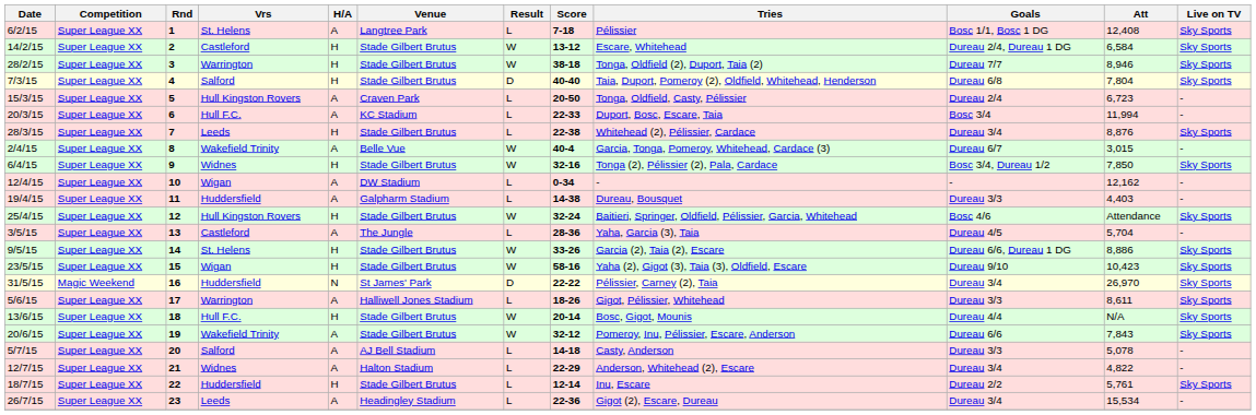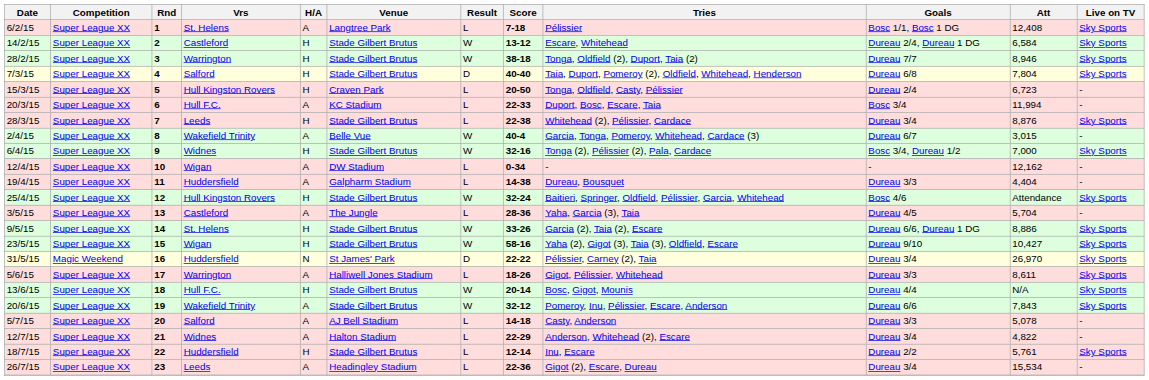 <table class="wikitable" style="font-size:85%;" width="100%">
 <tr>
 <th>Date</th>
 <th>Competition</th>
 <th>Rnd</th>
 <th>Vrs</th>
 <th>H/A</th>
 <th>Venue</th>
 <th>Result</th>
 <th>Score</th>
 <th>Tries</th>
 <th>Goals</th>
 <th>Att</th>
 <th>Live on TV</th>
 </tr>
 <tr style="background:#ffdddd;" width=20 | >
 <td>6/2/15</td>
 <td><a href='#'>Super League XX</a></td>
 <td><strong>1</strong></td>
 <td><a href='#'>St. Helens</a></td>
 <td>A</td>
 <td><a href='#'>Langtree Park</a></td>
 <td>L</td>
 <td><strong>7-18</strong></td>
 <td><a href='#'>Pélissier</a></td>
 <td><a href='#'>Bosc</a> 1/1, <a href='#'>Bosc</a> 1 DG</td>
 <td>12,408</td>
 <td><a href='#'>Sky Sports</a></td>
 </tr>
 <tr style="background:#ddffdd;" width=20 | >
 <td>14/2/15</td>
 <td><a href='#'>Super League XX</a></td>
 <td><strong>2</strong></td>
 <td><a href='#'>Castleford</a></td>
 <td>H</td>
 <td><a href='#'>Stade Gilbert Brutus</a></td>
 <td>W</td>
 <td><strong>13-12</strong></td>
 <td><a href='#'>Escare</a>, <a href='#'>Whitehead</a></td>
 <td><a href='#'>Dureau</a> 2/4, <a href='#'>Dureau</a> 1 DG</td>
 <td>6,584</td>
 <td><a href='#'>Sky Sports</a></td>
 </tr>
 <tr style="background:#ddffdd;" width=20 | >
 <td>28/2/15</td>
 <td><a href='#'>Super League XX</a></td>
 <td><strong>3</strong></td>
 <td><a href='#'>Warrington</a></td>
 <td>H</td>
 <td><a href='#'>Stade Gilbert Brutus</a></td>
 <td>W</td>
 <td><strong>38-18</strong></td>
 <td><a href='#'>Tonga</a>, <a href='#'>Oldfield</a> (2), <a href='#'>Duport</a>, <a href='#'>Taia</a> (2)</td>
 <td><a href='#'>Dureau</a> 7/7</td>
 <td>8,946</td>
 <td><a href='#'>Sky Sports</a></td>
 </tr>
 <tr style="background:#ffffdd"  width=20 | >
 <td>7/3/15</td>
 <td><a href='#'>Super League XX</a></td>
 <td><strong>4</strong></td>
 <td><a href='#'>Salford</a></td>
 <td>H</td>
 <td><a href='#'>Stade Gilbert Brutus</a></td>
 <td>D</td>
 <td><strong>40-40</strong></td>
 <td><a href='#'>Taia</a>, <a href='#'>Duport</a>, <a href='#'>Pomeroy</a> (2), <a href='#'>Oldfield</a>, <a href='#'>Whitehead</a>, <a href='#'>Henderson</a></td>
 <td><a href='#'>Dureau</a> 6/8</td>
 <td>7,804</td>
 <td><a href='#'>Sky Sports</a></td>
 </tr>
 <tr style="background:#ffdddd;" width=20 | >
 <td>15/3/15</td>
 <td><a href='#'>Super League XX</a></td>
 <td><strong>5</strong></td>
 <td><a href='#'>Hull Kingston Rovers</a></td>
-<td>A</td>
+<td>H</td>
 <td><a href='#'>Craven Park</a></td>
 <td>L</td>
 <td><strong>20-50</strong></td>
 <td><a href='#'>Tonga</a>, <a href='#'>Oldfield</a>, <a href='#'>Casty</a>, <a href='#'>Pélissier</a></td>
 <td><a href='#'>Dureau</a> 2/4</td>
 <td>6,723</td>
 <td>-</td>
 </tr>
 <tr style="background:#ffdddd;" width=20 | >
 <td>20/3/15</td>
 <td><a href='#'>Super League XX</a></td>
 <td><strong>6</strong></td>
 <td><a href='#'>Hull F.C.</a></td>
 <td>A</td>
 <td><a href='#'>KC Stadium</a></td>
 <td>L</td>
 <td><strong>22-33</strong></td>
 <td><a href='#'>Duport</a>, <a href='#'>Bosc</a>, <a href='#'>Escare</a>, <a href='#'>Taia</a></td>
 <td><a href='#'>Bosc</a> 3/4</td>
 <td>11,994</td>
 <td>-</td>
 </tr>
 <tr style="background:#ffdddd;" width=20 | >
 <td>28/3/15</td>
 <td><a href='#'>Super League XX</a></td>
 <td><strong>7</strong></td>
 <td><a href='#'>Leeds</a></td>
 <td>H</td>
 <td><a href='#'>Stade Gilbert Brutus</a></td>
 <td>L</td>
 <td><strong>22-38</strong></td>
 <td><a href='#'>Whitehead</a> (2), <a href='#'>Pélissier</a>, <a href='#'>Cardace</a></td>
 <td><a href='#'>Dureau</a> 3/4</td>
 <td>8,876</td>
 <td><a href='#'>Sky Sports</a></td>
 </tr>
 <tr style="background:#ddffdd;" width=20 | >
 <td>2/4/15</td>
 <td><a href='#'>Super League XX</a></td>
 <td><strong>8</strong></td>
 <td><a href='#'>Wakefield Trinity</a></td>
 <td>A</td>
 <td><a href='#'>Belle Vue</a></td>
 <td>W</td>
 <td><strong>40-4</strong></td>
 <td><a href='#'>Garcia</a>, <a href='#'>Tonga</a>, <a href='#'>Pomeroy</a>, <a href='#'>Whitehead</a>, <a href='#'>Cardace</a> (3)</td>
 <td><a href='#'>Dureau</a> 6/7</td>
 <td>3,015</td>
 <td>-</td>
 </tr>
 <tr style="background:#ddffdd;" width=20 | >
 <td>6/4/15</td>
 <td><a href='#'>Super League XX</a></td>
 <td><strong>9</strong></td>
 <td><a href='#'>Widnes</a></td>
 <td>H</td>
 <td><a href='#'>Stade Gilbert Brutus</a></td>
 <td>W</td>
 <td><strong>32-16</strong></td>
 <td><a href='#'>Tonga</a> (2), <a href='#'>Pélissier</a> (2), <a href='#'>Pala</a>, <a href='#'>Cardace</a></td>
 <td><a href='#'>Bosc</a> 3/4, <a href='#'>Dureau</a> 1/2</td>
-<td>7,850</td>
+<td>7,000</td>
 <td><a href='#'>Sky Sports</a></td>
 </tr>
 <tr style="background:#ffdddd;" width=20 | >
 <td>12/4/15</td>
 <td><a href='#'>Super League XX</a></td>
 <td><strong>10</strong></td>
 <td><a href='#'>Wigan</a></td>
 <td>A</td>
 <td><a href='#'>DW Stadium</a></td>
 <td>L</td>
 <td><strong>0-34</strong></td>
 <td>-</td>
 <td>-</td>
 <td>12,162</td>
 <td>-</td>
 </tr>
 <tr style="background:#ffdddd;" width=20 | >
 <td>19/4/15</td>
 <td><a href='#'>Super League XX</a></td>
 <td><strong>11</strong></td>
 <td><a href='#'>Huddersfield</a></td>
 <td>A</td>
 <td><a href='#'>Galpharm Stadium</a></td>
 <td>L</td>
 <td><strong>14-38</strong></td>
 <td><a href='#'>Dureau</a>, <a href='#'>Bousquet</a></td>
 <td><a href='#'>Dureau</a> 3/3</td>
-<td>4,403</td>
+<td>4,404</td>
 <td>-</td>
 </tr>
 <tr style="background:#ddffdd;" width=20 | >
 <td>25/4/15</td>
 <td><a href='#'>Super League XX</a></td>
 <td><strong>12</strong></td>
 <td><a href='#'>Hull Kingston Rovers</a></td>
 <td>H</td>
 <td><a href='#'>Stade Gilbert Brutus</a></td>
 <td>W</td>
 <td><strong>32-24</strong></td>
 <td><a href='#'>Baitieri</a>, <a href='#'>Springer</a>, <a href='#'>Oldfield</a>, <a href='#'>Pélissier</a>, <a href='#'>Garcia</a>, <a href='#'>Whitehead</a></td>
 <td><a href='#'>Bosc</a> 4/6</td>
 <td>Attendance</td>
 <td><a href='#'>Sky Sports</a></td>
 </tr>
 <tr style="background:#ffdddd;" width=20 | >
 <td>3/5/15</td>
 <td><a href='#'>Super League XX</a></td>
 <td><strong>13</strong></td>
 <td><a href='#'>Castleford</a></td>
 <td>A</td>
 <td><a href='#'>The Jungle</a></td>
 <td>L</td>
 <td><strong>28-36</strong></td>
 <td><a href='#'>Yaha</a>, <a href='#'>Garcia</a> (3), <a href='#'>Taia</a></td>
 <td><a href='#'>Dureau</a> 4/5</td>
 <td>5,704</td>
 <td>-</td>
 </tr>
 <tr style="background:#ddffdd;" width=20 | >
 <td>9/5/15</td>
 <td><a href='#'>Super League XX</a></td>
 <td><strong>14</strong></td>
 <td><a href='#'>St. Helens</a></td>
 <td>H</td>
 <td><a href='#'>Stade Gilbert Brutus</a></td>
 <td>W</td>
 <td><strong>33-26</strong></td>
 <td><a href='#'>Garcia</a> (2), <a href='#'>Taia</a> (2), <a href='#'>Escare</a></td>
 <td><a href='#'>Dureau</a> 6/6, <a href='#'>Dureau</a> 1 DG</td>
 <td>8,886</td>
 <td><a href='#'>Sky Sports</a></td>
 </tr>
 <tr style="background:#ddffdd;" width=20 | >
 <td>23/5/15</td>
 <td><a href='#'>Super League XX</a></td>
 <td><strong>15</strong></td>
 <td><a href='#'>Wigan</a></td>
 <td>H</td>
 <td><a href='#'>Stade Gilbert Brutus</a></td>
 <td>W</td>
 <td><strong>58-16</strong></td>
 <td><a href='#'>Yaha</a> (2), <a href='#'>Gigot</a> (3), <a href='#'>Taia</a> (3), <a href='#'>Oldfield</a>, <a href='#'>Escare</a></td>
 <td><a href='#'>Dureau</a> 9/10</td>
-<td>10,423</td>
+<td>10,427</td>
 <td><a href='#'>Sky Sports</a></td>
 </tr>
 <tr style="background:#ffffdd"  width=20 | >
 <td>31/5/15</td>
 <td><a href='#'>Magic Weekend</a></td>
 <td><strong>16</strong></td>
 <td><a href='#'>Huddersfield</a></td>
 <td>N</td>
 <td><a href='#'>St James' Park</a></td>
 <td>D</td>
 <td><strong>22-22</strong></td>
 <td><a href='#'>Pélissier</a>, <a href='#'>Carney</a> (2), <a href='#'>Taia</a></td>
 <td><a href='#'>Dureau</a> 3/4</td>
 <td>26,970</td>
 <td><a href='#'>Sky Sports</a></td>
 </tr>
 <tr style="background:#ffdddd;" width=20 | >
 <td>5/6/15</td>
 <td><a href='#'>Super League XX</a></td>
 <td><strong>17</strong></td>
 <td><a href='#'>Warrington</a></td>
 <td>A</td>
 <td><a href='#'>Halliwell Jones Stadium</a></td>
 <td>L</td>
 <td><strong>18-26</strong></td>
 <td><a href='#'>Gigot</a>, <a href='#'>Pélissier</a>, <a href='#'>Whitehead</a></td>
 <td><a href='#'>Dureau</a> 3/3</td>
 <td>8,611</td>
 <td><a href='#'>Sky Sports</a></td>
 </tr>
 <tr style="background:#ddffdd;" width=20 | >
 <td>13/6/15</td>
 <td><a href='#'>Super League XX</a></td>
 <td><strong>18</strong></td>
 <td><a href='#'>Hull F.C.</a></td>
 <td>H</td>
 <td><a href='#'>Stade Gilbert Brutus</a></td>
 <td>W</td>
 <td><strong>20-14</strong></td>
 <td><a href='#'>Bosc</a>, <a href='#'>Gigot</a>, <a href='#'>Mounis</a></td>
 <td><a href='#'>Dureau</a> 4/4</td>
 <td>N/A</td>
 <td><a href='#'>Sky Sports</a></td>
 </tr>
 <tr style="background:#ddffdd;" width=20 | >
 <td>20/6/15</td>
 <td><a href='#'>Super League XX</a></td>
 <td><strong>19</strong></td>
 <td><a href='#'>Wakefield Trinity</a></td>
 <td>A</td>
 <td><a href='#'>Stade Gilbert Brutus</a></td>
 <td>W</td>
 <td><strong>32-12</strong></td>
 <td><a href='#'>Pomeroy</a>, <a href='#'>Inu</a>, <a href='#'>Pélissier</a>, <a href='#'>Escare</a>, <a href='#'>Anderson</a></td>
 <td><a href='#'>Dureau</a> 6/6</td>
 <td>7,843</td>
 <td><a href='#'>Sky Sports</a></td>
 </tr>
 <tr style="background:#ffdddd;" width=20 | >
 <td>5/7/15</td>
 <td><a href='#'>Super League XX</a></td>
 <td><strong>20</strong></td>
 <td><a href='#'>Salford</a></td>
 <td>A</td>
 <td><a href='#'>AJ Bell Stadium</a></td>
 <td>L</td>
 <td><strong>14-18</strong></td>
 <td><a href='#'>Casty</a>, <a href='#'>Anderson</a></td>
 <td><a href='#'>Dureau</a> 3/3</td>
 <td>5,078</td>
 <td>-</td>
 </tr>
 <tr style="background:#ffdddd;" width=20 | >
 <td>12/7/15</td>
 <td><a href='#'>Super League XX</a></td>
 <td><strong>21</strong></td>
 <td><a href='#'>Widnes</a></td>
 <td>A</td>
 <td><a href='#'>Halton Stadium</a></td>
 <td>L</td>
 <td><strong>22-29</strong></td>
 <td><a href='#'>Anderson</a>, <a href='#'>Whitehead</a> (2), <a href='#'>Escare</a></td>
 <td><a href='#'>Dureau</a> 3/4</td>
 <td>4,822</td>
 <td>-</td>
 </tr>
 <tr style="background:#ffdddd;" width=20 | >
 <td>18/7/15</td>
 <td><a href='#'>Super League XX</a></td>
 <td><strong>22</strong></td>
 <td><a href='#'>Huddersfield</a></td>
 <td>H</td>
 <td><a href='#'>Stade Gilbert Brutus</a></td>
 <td>L</td>
 <td><strong>12-14</strong></td>
 <td><a href='#'>Inu</a>, <a href='#'>Escare</a></td>
 <td><a href='#'>Dureau</a> 2/2</td>
 <td>5,761</td>
 <td><a href='#'>Sky Sports</a></td>
 </tr>
 <tr style="background:#ffdddd;" width=20 | >
 <td>26/7/15</td>
 <td><a href='#'>Super League XX</a></td>
 <td><strong>23</strong></td>
 <td><a href='#'>Leeds</a></td>
 <td>A</td>
 <td><a href='#'>Headingley Stadium</a></td>
 <td>L</td>
 <td><strong>22-36</strong></td>
 <td><a href='#'>Gigot</a> (2), <a href='#'>Escare</a>, <a href='#'>Dureau</a></td>
 <td><a href='#'>Dureau</a> 3/4</td>
 <td>15,534</td>
 <td>-</td>
 </tr>
 <tr>
 </tr>
 </table>
